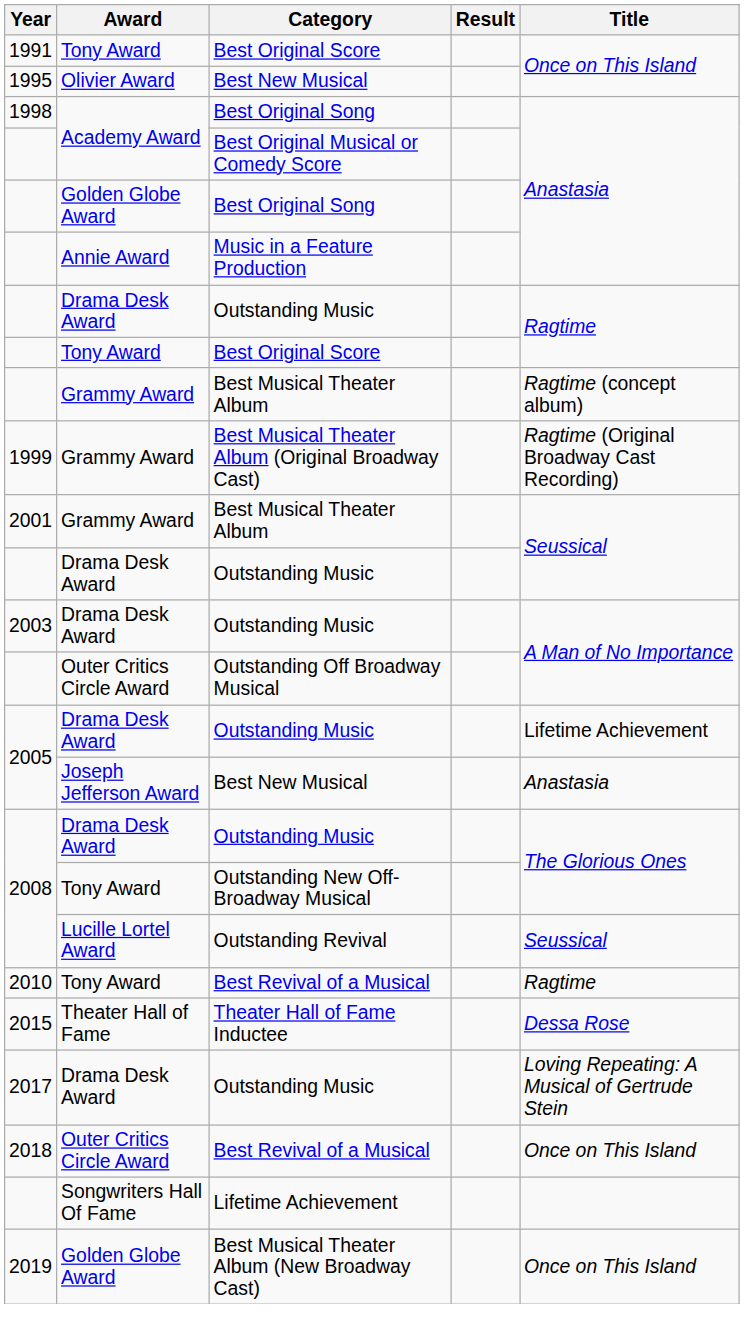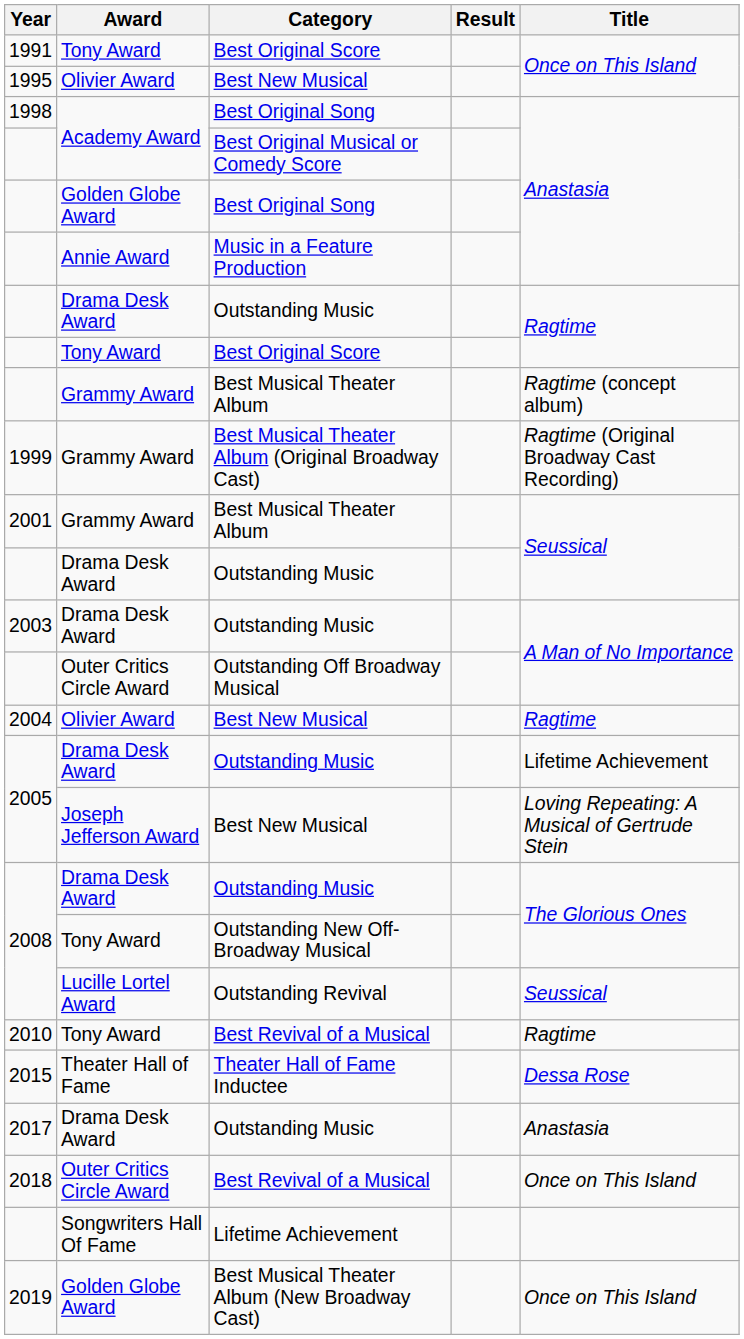 <table class="wikitable sortable">
 <tr>
 <th>Year</th>
 <th>Award</th>
 <th>Category</th>
 <th>Result</th>
 <th>Title</th>
 </tr>
 <tr>
 <td>1991</td>
 <td><a href='#'>Tony Award</a></td>
 <td><a href='#'>Best Original Score</a></td>
 <td></td>
 <td rowspan=2><em><a href='#'>Once on This Island</a></em></td>
 </tr>
 <tr>
 <td>1995</td>
 <td><a href='#'>Olivier Award</a></td>
 <td><a href='#'>Best New Musical</a></td>
 <td></td>
 </tr>
 <tr>
 <td>1998</td>
 <td rowspan=2><a href='#'>Academy Award</a></td>
 <td><a href='#'>Best Original Song</a></td>
 <td></td>
 <td rowspan=4><em><a href='#'>Anastasia</a></em></td>
 </tr>
 <tr>
 <td></td>
 <td><a href='#'>Best Original Musical or Comedy Score</a></td>
 <td></td>
 </tr>
 <tr>
 <td></td>
 <td><a href='#'>Golden Globe Award</a></td>
 <td><a href='#'>Best Original Song</a></td>
 <td></td>
 </tr>
 <tr>
 <td></td>
 <td><a href='#'>Annie Award</a></td>
 <td><a href='#'>Music in a Feature Production</a></td>
 <td></td>
 </tr>
 <tr>
 <td></td>
 <td><a href='#'>Drama Desk Award</a></td>
 <td>Outstanding Music</td>
 <td></td>
 <td rowspan="2"><em><a href='#'>Ragtime</a></em></td>
 </tr>
 <tr>
 <td></td>
 <td><a href='#'>Tony Award</a></td>
 <td><a href='#'>Best Original Score</a></td>
 <td></td>
 </tr>
 <tr>
 <td></td>
 <td><a href='#'>Grammy Award</a></td>
 <td>Best Musical Theater Album</td>
 <td></td>
 <td><em>Ragtime</em> (concept album)</td>
 </tr>
 <tr>
 <td>1999</td>
 <td>Grammy Award</td>
 <td><a href='#'>Best Musical Theater Album</a>  (Original Broadway Cast)</td>
 <td></td>
 <td><em>Ragtime</em> (Original Broadway Cast Recording)</td>
 </tr>
 <tr>
 <td>2001</td>
 <td>Grammy Award</td>
 <td>Best Musical Theater Album</td>
 <td></td>
 <td rowspan="2"><em><a href='#'>Seussical</a></em></td>
 </tr>
 <tr>
 <td></td>
 <td>Drama Desk Award</td>
 <td>Outstanding Music</td>
 <td></td>
 </tr>
 <tr>
 <td>2003</td>
 <td>Drama Desk Award</td>
 <td>Outstanding Music</td>
 <td></td>
 <td rowspan="2"><em><a href='#'>A Man of No Importance</a></em></td>
 </tr>
 <tr>
 <td></td>
 <td>Outer Critics Circle Award</td>
 <td>Outstanding Off Broadway Musical</td>
 <td></td>
 </tr>
 <tr>
+<td>2004</td>
+<td><a href='#'>Olivier Award</a></td>
+<td><a href='#'>Best New Musical</a></td>
+<td></td>
+<td><em><a href='#'>Ragtime</a></em></td>
+</tr>
+<tr>
 <td rowspan=2>2005</td>
 <td><a href='#'>Drama Desk Award</a></td>
 <td><a href='#'>Outstanding Music</a></td>
 <td></td>
 <td>Lifetime Achievement</td>
 </tr>
 <tr>
 <td><a href='#'>Joseph Jefferson Award</a></td>
 <td>Best New Musical</td>
 <td></td>
-<td><em>Anastasia</em></td>
+<td><em>Loving Repeating: A Musical of Gertrude Stein</em></td>
 </tr>
 <tr>
 <td rowspan=3>2008</td>
 <td><a href='#'>Drama Desk Award</a></td>
 <td><a href='#'>Outstanding Music</a></td>
 <td></td>
 <td rowspan=2><em><a href='#'>The Glorious Ones</a></em></td>
 </tr>
 <tr>
 <td>Tony Award</td>
 <td>Outstanding New Off-Broadway Musical</td>
 <td></td>
 </tr>
 <tr>
 <td><a href='#'>Lucille Lortel Award</a></td>
 <td>Outstanding Revival</td>
 <td></td>
 <td><em><a href='#'>Seussical</a></em></td>
 </tr>
 <tr>
 <td>2010</td>
 <td>Tony Award</td>
 <td><a href='#'>Best Revival of a Musical</a></td>
 <td></td>
 <td><em>Ragtime</em></td>
 </tr>
 <tr>
 <td>2015</td>
 <td>Theater Hall of Fame</td>
 <td><a href='#'>Theater Hall of Fame</a> Inductee</td>
 <td></td>
 <td><em><a href='#'>Dessa Rose</a></em></td>
 </tr>
 <tr>
 <td>2017</td>
 <td>Drama Desk Award</td>
 <td>Outstanding Music</td>
 <td></td>
-<td><em>Loving Repeating: A Musical of Gertrude Stein</em></td>
+<td><em>Anastasia</em></td>
 </tr>
 <tr>
 <td>2018</td>
 <td><a href='#'>Outer Critics Circle Award</a></td>
 <td><a href='#'>Best Revival of a Musical</a></td>
 <td></td>
 <td><em>Once on This Island</em></td>
 </tr>
 <tr>
 <td></td>
 <td>Songwriters Hall Of Fame</td>
 <td>Lifetime Achievement</td>
 <td></td>
 <td></td>
 </tr>
 <tr>
 <td>2019</td>
 <td><a href='#'>Golden Globe Award</a></td>
 <td>Best Musical Theater Album (New Broadway Cast)</td>
 <td></td>
 <td><em>Once on This Island</em></td>
 </tr>
 </table>
